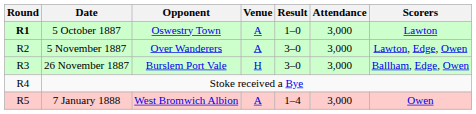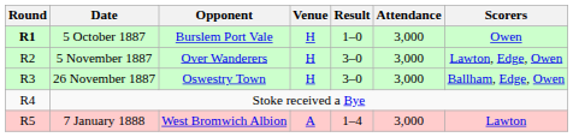 <table class="wikitable" style="font-size:100%; text-align:center">
 <tr>
 <th>Round</th>
 <th>Date</th>
 <th>Opponent</th>
 <th>Venue</th>
 <th>Result</th>
 <th>Attendance</th>
 <th>Scorers</th>
 </tr>
 <tr style="background-color: #CCFFCC;">
 <td><strong>R1</strong></td>
 <td>5 October 1887</td>
-<td><a href='#'>Oswestry Town</a></td>
-<td><a href='#'>A</a></td>
+<td><a href='#'>Burslem Port Vale</a></td>
+<td><a href='#'>H</a></td>
 <td>1–0</td>
 <td>3,000</td>
-<td><a href='#'>Lawton</a></td>
+<td><a href='#'>Owen</a></td>
 </tr>
 <tr style="background-color: #CCFFCC;">
 <td>R2</td>
 <td>5 November 1887</td>
 <td><a href='#'>Over Wanderers</a></td>
-<td><a href='#'>A</a></td>
+<td><a href='#'>H</a></td>
 <td>3–0</td>
 <td>3,000</td>
 <td><a href='#'>Lawton</a>, <a href='#'>Edge</a>, <a href='#'>Owen</a></td>
 </tr>
 <tr style="background-color: #CCFFCC;">
 <td>R3</td>
 <td>26 November 1887</td>
-<td><a href='#'>Burslem Port Vale</a></td>
+<td><a href='#'>Oswestry Town</a></td>
 <td><a href='#'>H</a></td>
 <td>3–0</td>
 <td>3,000</td>
 <td><a href='#'>Ballham</a>, <a href='#'>Edge</a>, <a href='#'>Owen</a></td>
 </tr>
 <tr>
 <td>R4</td>
 <td colspan="6">Stoke received a <a href='#'>Bye</a></td>
 </tr>
 <tr style="background-color: #FFCCCC;">
 <td>R5</td>
 <td>7 January 1888</td>
 <td><a href='#'>West Bromwich Albion</a></td>
 <td><a href='#'>A</a></td>
 <td>1–4</td>
 <td>3,000</td>
-<td><a href='#'>Owen</a></td>
+<td><a href='#'>Lawton</a></td>
 </tr>
 </table>
